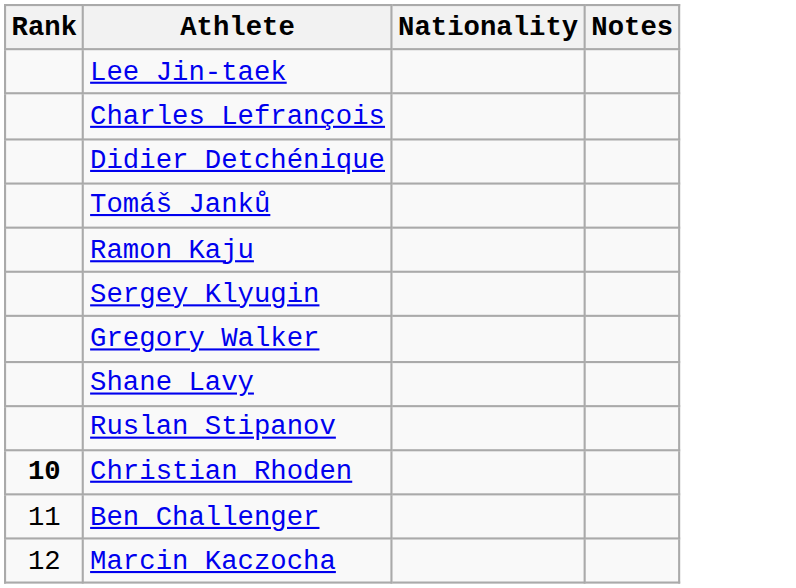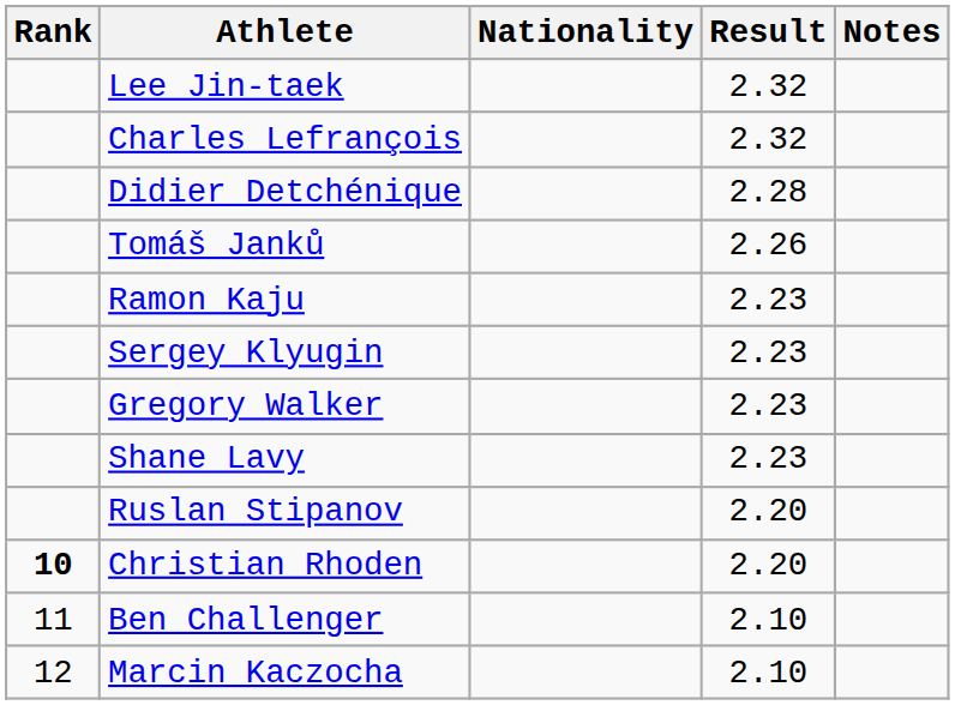 <table class="wikitable sortable" style="text-align:center">
 <tr>
 <th>Rank</th>
 <th>Athlete</th>
 <th>Nationality</th>
+<th>Result</th>
 <th>Notes</th>
 </tr>
 <tr>
 <td></td>
 <td align=left><a href='#'>Lee Jin-taek</a></td>
 <td align=left></td>
+<td>2.32</td>
 <td></td>
 </tr>
 <tr>
 <td></td>
 <td align=left><a href='#'>Charles Lefrançois</a></td>
 <td align=left></td>
+<td>2.32</td>
 <td></td>
 </tr>
 <tr>
 <td></td>
 <td align=left><a href='#'>Didier Detchénique</a></td>
 <td align=left></td>
+<td>2.28</td>
 <td></td>
 </tr>
 <tr>
 <td></td>
 <td align=left><a href='#'>Tomáš Janků</a></td>
 <td align=left></td>
+<td>2.26</td>
 <td></td>
 </tr>
 <tr>
 <td></td>
 <td align=left><a href='#'>Ramon Kaju</a></td>
 <td align=left></td>
+<td>2.23</td>
 <td></td>
 </tr>
 <tr>
 <td></td>
 <td align=left><a href='#'>Sergey Klyugin</a></td>
 <td align=left></td>
+<td>2.23</td>
 <td></td>
 </tr>
 <tr>
 <td></td>
 <td align=left><a href='#'>Gregory Walker</a></td>
 <td align=left></td>
+<td>2.23</td>
 <td></td>
 </tr>
 <tr>
 <td></td>
 <td align=left><a href='#'>Shane Lavy</a></td>
 <td align=left></td>
+<td>2.23</td>
 <td></td>
 </tr>
 <tr>
 <td></td>
 <td align=left><a href='#'>Ruslan Stipanov</a></td>
 <td align=left></td>
+<td>2.20</td>
 <td></td>
 </tr>
 <tr>
 <td><strong>10</strong></td>
 <td align=left><a href='#'>Christian Rhoden</a></td>
 <td align=left></td>
+<td>2.20</td>
 <td></td>
 </tr>
 <tr>
 <td>11</td>
 <td align=left><a href='#'>Ben Challenger</a></td>
 <td align=left></td>
+<td>2.10</td>
 <td></td>
 </tr>
 <tr>
 <td>12</td>
 <td align=left><a href='#'>Marcin Kaczocha</a></td>
 <td align=left></td>
+<td>2.10</td>
 <td></td>
 </tr>
 </table>
